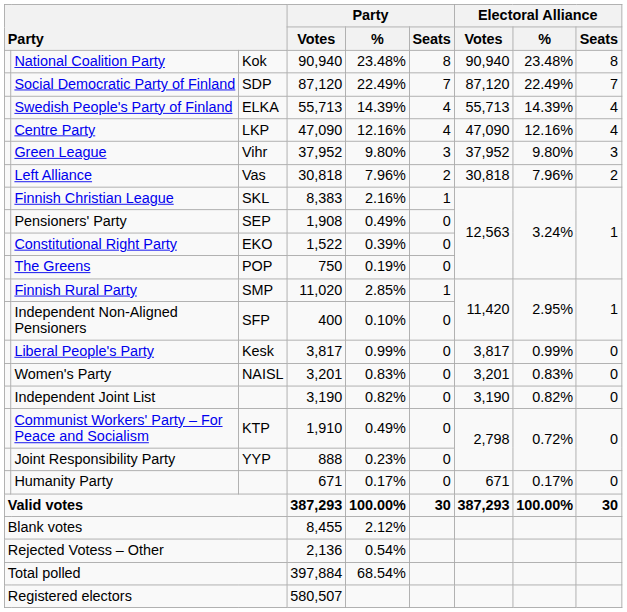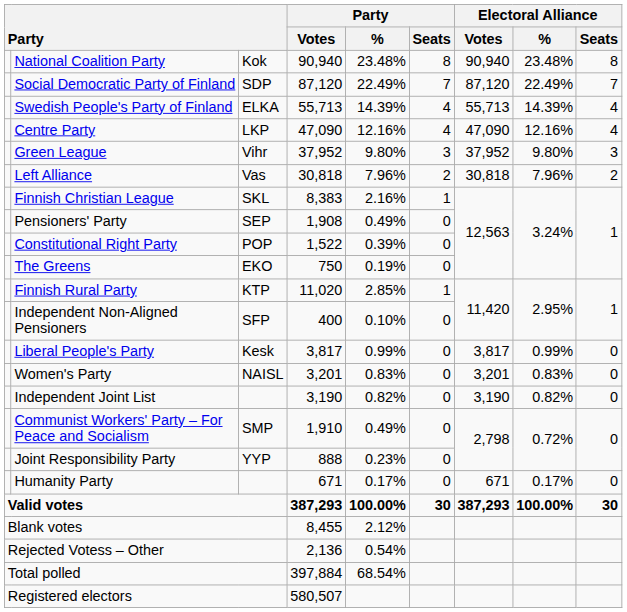 <table class="wikitable" border="1" style="text-align:right;">
 <tr>
 <th style="text-align:left;" valign=bottom rowspan=2 colspan=3>Party</th>
 <th colspan=3>Party</th>
 <th colspan=3>Electoral Alliance</th>
 </tr>
 <tr>
 <th align=center valign=bottom width="50">Votes</th>
 <th align=center valign=bottom width="50">%</th>
 <th align=center valign=bottom width="50">Seats</th>
 <th align=center valign=bottom width="50">Votes</th>
 <th align=center valign=bottom width="50">%</th>
 <th align=center valign=bottom width="50">Seats</th>
 </tr>
 <tr>
 <td></td>
 <td align=left><a href='#'>National Coalition Party</a></td>
 <td align=left>Kok</td>
 <td>90,940</td>
 <td>23.48%</td>
 <td>8</td>
 <td>90,940</td>
 <td>23.48%</td>
 <td>8</td>
 </tr>
 <tr>
 <td></td>
 <td align=left style="white-space: nowrap;"><a href='#'>Social Democratic Party of Finland</a></td>
 <td align=left>SDP</td>
 <td>87,120</td>
 <td>22.49%</td>
 <td>7</td>
 <td>87,120</td>
 <td>22.49%</td>
 <td>7</td>
 </tr>
 <tr>
 <td></td>
 <td align=left><a href='#'>Swedish People's Party of Finland</a></td>
 <td align=left>ELKA</td>
 <td>55,713</td>
 <td>14.39%</td>
 <td>4</td>
 <td>55,713</td>
 <td>14.39%</td>
 <td>4</td>
 </tr>
 <tr>
 <td></td>
 <td align=left><a href='#'>Centre Party</a></td>
 <td align=left>LKP</td>
 <td>47,090</td>
 <td>12.16%</td>
 <td>4</td>
 <td>47,090</td>
 <td>12.16%</td>
 <td>4</td>
 </tr>
 <tr>
 <td></td>
 <td align=left><a href='#'>Green League</a></td>
 <td align=left>Vihr</td>
 <td>37,952</td>
 <td>9.80%</td>
 <td>3</td>
 <td>37,952</td>
 <td>9.80%</td>
 <td>3</td>
 </tr>
 <tr>
 <td></td>
 <td align=left><a href='#'>Left Alliance</a></td>
 <td align=left>Vas</td>
 <td>30,818</td>
 <td>7.96%</td>
 <td>2</td>
 <td>30,818</td>
 <td>7.96%</td>
 <td>2</td>
 </tr>
 <tr>
 <td></td>
 <td align=left><a href='#'>Finnish Christian League</a></td>
 <td align=left>SKL</td>
 <td>8,383</td>
 <td>2.16%</td>
 <td>1</td>
 <td rowspan=4>12,563</td>
 <td rowspan=4>3.24%</td>
 <td rowspan=4>1</td>
 </tr>
 <tr>
 <td></td>
 <td align=left>Pensioners' Party</td>
 <td align=left>SEP</td>
 <td>1,908</td>
 <td>0.49%</td>
 <td>0</td>
 </tr>
 <tr>
 <td></td>
 <td align=left><a href='#'>Constitutional Right Party</a></td>
-<td align=left>EKO</td>
+<td align=left>POP</td>
 <td>1,522</td>
 <td>0.39%</td>
 <td>0</td>
 </tr>
 <tr>
 <td></td>
 <td align=left><a href='#'>The Greens</a></td>
-<td align=left>POP</td>
+<td align=left>EKO</td>
 <td>750</td>
 <td>0.19%</td>
 <td>0</td>
 </tr>
 <tr>
 <td></td>
 <td align=left><a href='#'>Finnish Rural Party</a></td>
-<td align=left>SMP</td>
+<td align=left>KTP</td>
 <td>11,020</td>
 <td>2.85%</td>
 <td>1</td>
 <td rowspan=2>11,420</td>
 <td rowspan=2>2.95%</td>
 <td rowspan=2>1</td>
 </tr>
 <tr>
 <td></td>
 <td align=left>Independent Non-Aligned Pensioners</td>
 <td align=left>SFP</td>
 <td>400</td>
 <td>0.10%</td>
 <td>0</td>
 </tr>
 <tr>
 <td></td>
 <td align=left><a href='#'>Liberal People's Party</a></td>
 <td align=left>Kesk</td>
 <td>3,817</td>
 <td>0.99%</td>
 <td>0</td>
 <td>3,817</td>
 <td>0.99%</td>
 <td>0</td>
 </tr>
 <tr>
 <td></td>
 <td align=left>Women's Party</td>
 <td align=left>NAISL</td>
 <td>3,201</td>
 <td>0.83%</td>
 <td>0</td>
 <td>3,201</td>
 <td>0.83%</td>
 <td>0</td>
 </tr>
 <tr>
 <td></td>
 <td align=left>Independent Joint List</td>
 <td align=left></td>
 <td>3,190</td>
 <td>0.82%</td>
 <td>0</td>
 <td>3,190</td>
 <td>0.82%</td>
 <td>0</td>
 </tr>
 <tr>
 <td></td>
 <td align=left><a href='#'>Communist Workers' Party – For Peace and Socialism</a></td>
-<td align=left>KTP</td>
+<td align=left>SMP</td>
 <td>1,910</td>
 <td>0.49%</td>
 <td>0</td>
 <td rowspan=2>2,798</td>
 <td rowspan=2>0.72%</td>
 <td rowspan=2>0</td>
 </tr>
 <tr>
 <td></td>
 <td align=left>Joint Responsibility Party</td>
 <td align=left>YYP</td>
 <td>888</td>
 <td>0.23%</td>
 <td>0</td>
 </tr>
 <tr>
 <td></td>
 <td align=left>Humanity Party</td>
 <td align=left></td>
 <td>671</td>
 <td>0.17%</td>
 <td>0</td>
 <td>671</td>
 <td>0.17%</td>
 <td>0</td>
 </tr>
 <tr style="font-weight:bold">
 <td align=left colspan=3>Valid votes</td>
 <td>387,293</td>
 <td>100.00%</td>
 <td>30</td>
 <td>387,293</td>
 <td>100.00%</td>
 <td>30</td>
 </tr>
 <tr>
 <td align=left colspan=3>Blank votes</td>
 <td>8,455</td>
 <td>2.12%</td>
 <td></td>
 <td></td>
 <td></td>
 <td></td>
 </tr>
 <tr>
 <td align=left colspan=3>Rejected Votess – Other</td>
 <td>2,136</td>
 <td>0.54%</td>
 <td></td>
 <td></td>
 <td></td>
 <td></td>
 </tr>
 <tr>
 <td align=left colspan=3>Total polled</td>
 <td>397,884</td>
 <td>68.54%</td>
 <td></td>
 <td></td>
 <td></td>
 <td></td>
 </tr>
 <tr>
 <td align=left colspan=3>Registered electors</td>
 <td>580,507</td>
 <td></td>
 <td></td>
 <td></td>
 <td></td>
 <td></td>
 </tr>
 </table>
